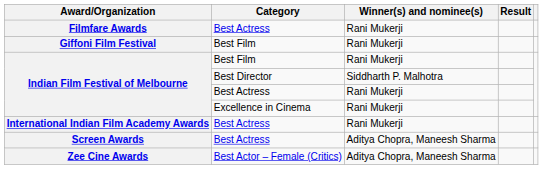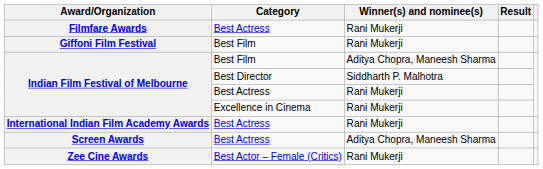 <table class="wikitable plainrowheaders sortable">
 <tr>
 <th scope="col">Award/Organization</th>
 <th scope="col">Category</th>
 <th scope="col">Winner(s) and nominee(s)</th>
 <th scope="col">Result</th>
 <th scope="col" class="unsortable"></th>
 </tr>
 <tr>
 <th scope="row"><a href='#'>Filmfare Awards</a></th>
 <td><a href='#'>Best Actress</a></td>
 <td>Rani Mukerji</td>
 <td></td>
 <td style="text-align:center;"></td>
 </tr>
 <tr>
 <th scope="row"><a href='#'>Giffoni Film Festival</a></th>
 <td>Best Film</td>
 <td>Rani Mukerji</td>
 <td></td>
 <td style="text-align:center;"></td>
 </tr>
 <tr>
 <th scope="row" rowspan="4"><a href='#'>Indian Film Festival of Melbourne</a></th>
 <td>Best Film</td>
-<td>Rani Mukerji</td>
+<td>Aditya Chopra, Maneesh Sharma</td>
 <td></td>
 <td style="text-align:center;" rowspan="4"><br></td>
 </tr>
 <tr>
 <td>Best Director</td>
 <td>Siddharth P. Malhotra</td>
 <td></td>
 </tr>
 <tr>
 <td>Best Actress</td>
 <td>Rani Mukerji</td>
 <td></td>
 </tr>
 <tr>
 <td>Excellence in Cinema</td>
 <td>Rani Mukerji</td>
 <td></td>
 </tr>
 <tr>
 <th scope="row"><a href='#'>International Indian Film Academy Awards</a></th>
 <td><a href='#'>Best Actress</a></td>
 <td>Rani Mukerji</td>
 <td></td>
 <td style="text-align:center;"></td>
 </tr>
 <tr>
 <th scope="row"><a href='#'>Screen Awards</a></th>
 <td><a href='#'>Best Actress</a></td>
 <td>Aditya Chopra, Maneesh Sharma</td>
 <td></td>
 <td style="text-align:center;"></td>
 </tr>
 <tr>
 <th scope="row"><a href='#'>Zee Cine Awards</a></th>
 <td><a href='#'>Best Actor – Female (Critics)</a></td>
-<td>Aditya Chopra, Maneesh Sharma</td>
+<td>Rani Mukerji</td>
 <td></td>
 <td style="text-align:center;"></td>
 </tr>
 </table>
